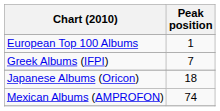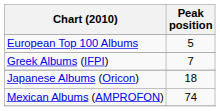 <table class="wikitable sortable">
 <tr>
 <th>Chart (2010)</th>
 <th>Peak<br>position</th>
 </tr>
 <tr>
 </tr>
 <tr>
 </tr>
 <tr>
 </tr>
 <tr>
 </tr>
 <tr>
 </tr>
 <tr>
 </tr>
 <tr>
 </tr>
 <tr>
 <td><a href='#'>European Top 100 Albums</a></td>
-<td style="text-align:center;">1</td>
+<td style="text-align:center;">5</td>
 </tr>
 <tr>
 </tr>
 <tr>
 </tr>
 <tr>
 <td><a href='#'>Greek Albums</a> (<a href='#'>IFPI</a>)</td>
 <td style="text-align:center;">7</td>
 </tr>
 <tr>
 </tr>
 <tr>
 </tr>
 <tr>
 </tr>
 <tr>
 <td><a href='#'>Japanese Albums</a> (<a href='#'>Oricon</a>)</td>
 <td style="text-align:center;">18</td>
 </tr>
 <tr>
 <td><a href='#'>Mexican Albums</a> (<a href='#'>AMPROFON</a>)</td>
 <td style="text-align:center;">74</td>
 </tr>
 <tr>
 </tr>
 <tr>
 </tr>
 <tr>
 </tr>
 <tr>
 </tr>
 <tr>
 </tr>
 <tr>
 </tr>
 <tr>
 </tr>
 <tr>
 </tr>
 <tr>
 </tr>
 </table>
